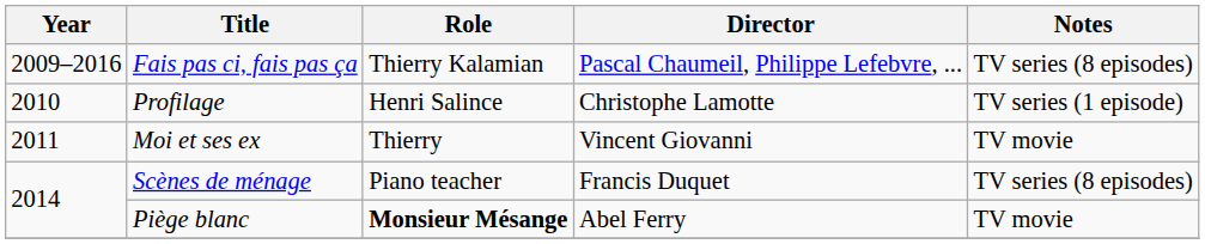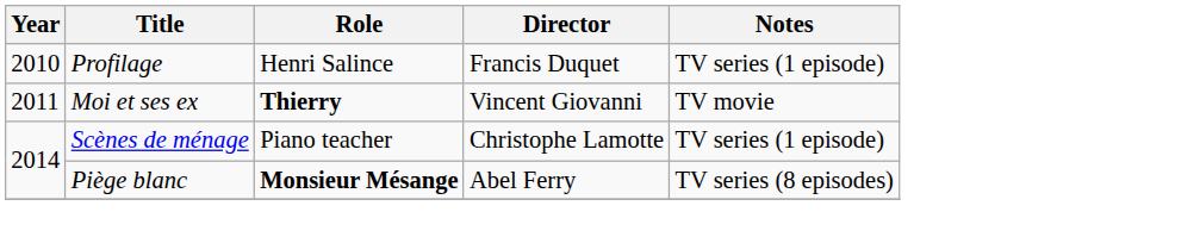 <table class="wikitable sortable">
 <tr>
 <th>Year</th>
 <th>Title</th>
 <th>Role</th>
 <th>Director</th>
 <th class="unsortable">Notes</th>
 </tr>
 <tr>
-<td rowspan=1>2009–2016</td>
-<td><em><a href='#'>Fais pas ci, fais pas ça</a></em></td>
-<td>Thierry Kalamian</td>
-<td><a href='#'>Pascal Chaumeil</a>, <a href='#'>Philippe Lefebvre</a>, ...</td>
-<td>TV series (8 episodes)</td>
-</tr>
-<tr>
 <td rowspan=1>2010</td>
 <td><em>Profilage</em></td>
 <td>Henri Salince</td>
-<td>Christophe Lamotte</td>
+<td>Francis Duquet</td>
 <td>TV series (1 episode)</td>
 </tr>
 <tr>
 <td rowspan=1>2011</td>
 <td><em>Moi et ses ex</em></td>
-<td>Thierry</td>
+<td><strong>Thierry</strong></td>
 <td>Vincent Giovanni</td>
 <td>TV movie</td>
 </tr>
 <tr>
 <td rowspan=2>2014</td>
 <td><em><a href='#'>Scènes de ménage</a></em></td>
 <td>Piano teacher</td>
-<td>Francis Duquet</td>
-<td>TV series (8 episodes)</td>
+<td>Christophe Lamotte</td>
+<td>TV series (1 episode)</td>
 </tr>
 <tr>
 <td><em>Piège blanc</em></td>
 <td><strong>Monsieur Mésange</strong></td>
 <td>Abel Ferry</td>
-<td>TV movie</td>
+<td>TV series (8 episodes)</td>
 </tr>
 <tr>
 </tr>
 </table>
